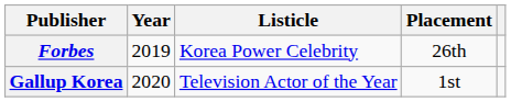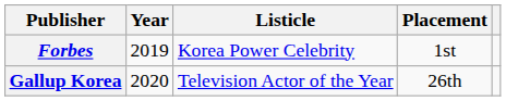 <table class="wikitable plainrowheaders sortable">
 <tr>
 <th scope="col">Publisher</th>
 <th scope="col">Year</th>
 <th scope="col">Listicle</th>
 <th scope="col">Placement</th>
 <th scope="col" class="unsortable"></th>
 </tr>
 <tr>
 <th scope="row"><em><a href='#'>Forbes</a></em></th>
 <td>2019</td>
 <td><a href='#'>Korea Power Celebrity</a></td>
-<td style="text-align:center">26th</td>
+<td style="text-align:center">1st</td>
 <td style="text-align:center"></td>
 </tr>
 <tr>
 <th scope="row"><a href='#'>Gallup Korea</a></th>
 <td>2020</td>
 <td style="text-align:left"><a href='#'>Television Actor of the Year</a></td>
-<td style="text-align:center">1st</td>
+<td style="text-align:center">26th</td>
 <td></td>
 </tr>
 </table>
